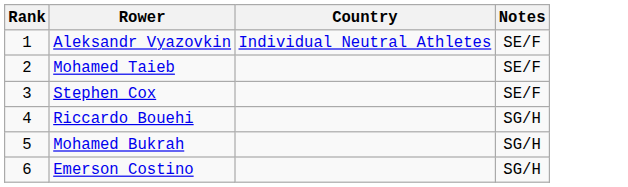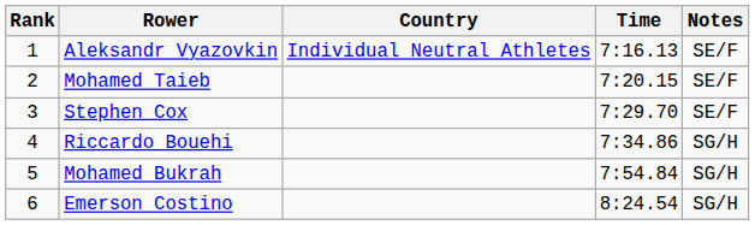 <table class="wikitable" style="text-align:center">
 <tr>
 <th>Rank</th>
 <th>Rower</th>
 <th>Country</th>
+<th>Time</th>
 <th>Notes</th>
 </tr>
 <tr>
 <td>1</td>
 <td align="left"><a href='#'>Aleksandr Vyazovkin</a></td>
 <td align="left"><a href='#'>Individual Neutral Athletes</a></td>
+<td>7:16.13</td>
 <td>SE/F</td>
 </tr>
 <tr>
 <td>2</td>
 <td align="left"><a href='#'>Mohamed Taieb</a></td>
 <td align="left"></td>
+<td>7:20.15</td>
 <td>SE/F</td>
 </tr>
 <tr>
 <td>3</td>
 <td align="left"><a href='#'>Stephen Cox</a></td>
 <td align="left"></td>
+<td>7:29.70</td>
 <td>SE/F</td>
 </tr>
 <tr>
 <td>4</td>
 <td align="left"><a href='#'>Riccardo Bouehi</a></td>
 <td align="left"></td>
+<td>7:34.86</td>
 <td>SG/H</td>
 </tr>
 <tr>
 <td>5</td>
 <td align="left"><a href='#'>Mohamed Bukrah</a></td>
 <td align="left"></td>
+<td>7:54.84</td>
 <td>SG/H</td>
 </tr>
 <tr>
 <td>6</td>
 <td align="left"><a href='#'>Emerson Costino</a></td>
 <td align="left"></td>
+<td>8:24.54</td>
 <td>SG/H</td>
 </tr>
 </table>
